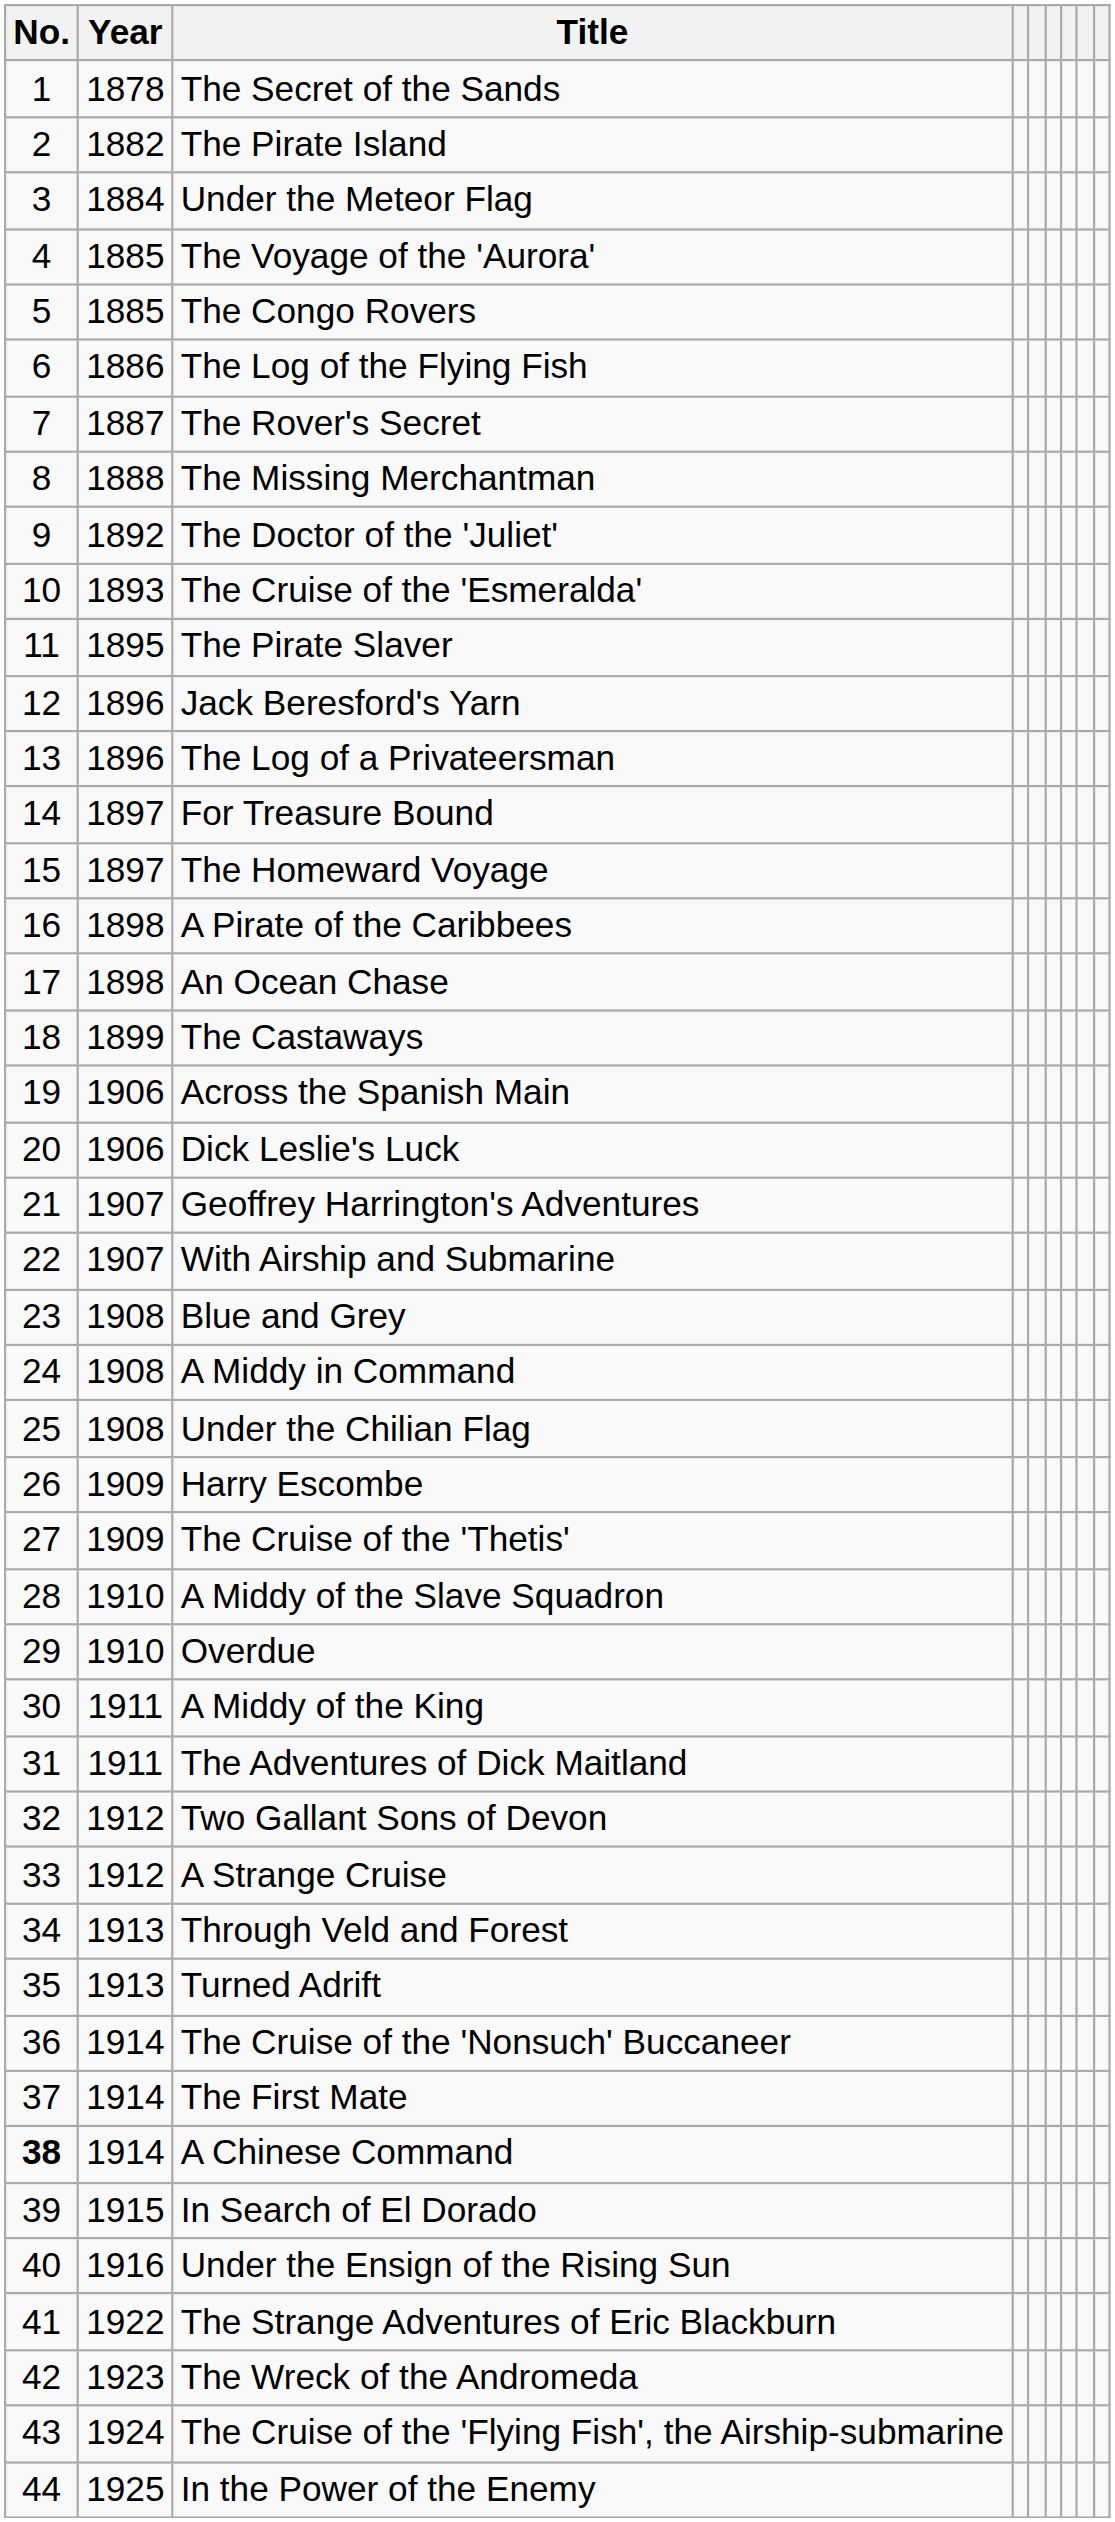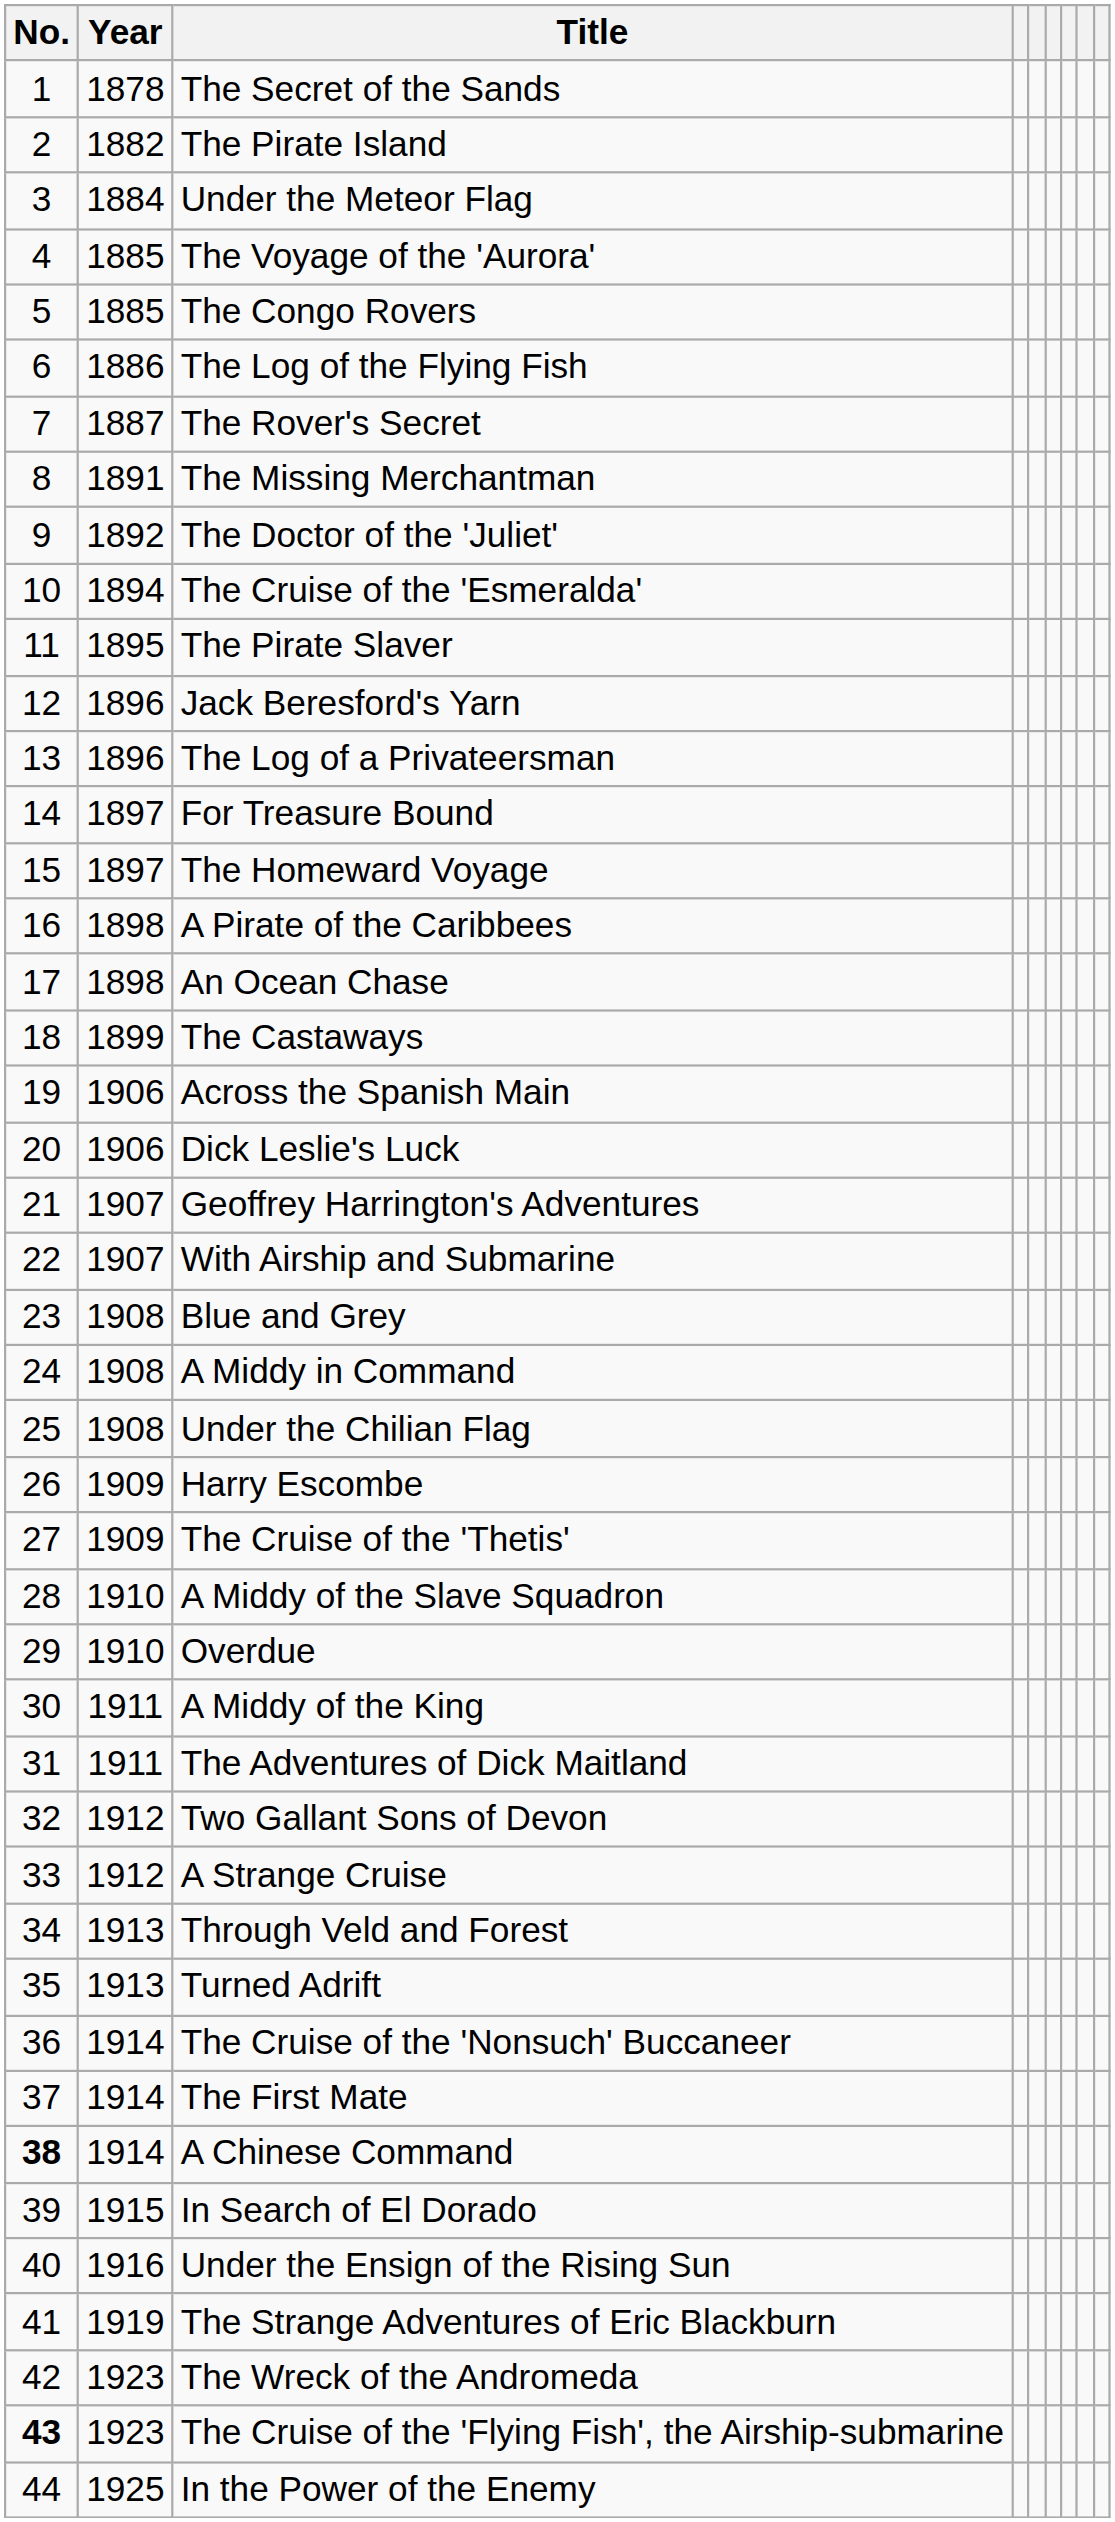 <table class="wikitable sortable">
 <tr>
 <th Style="vertical-align: bottom;">No.</th>
 <th Style="vertical-align: bottom;">Year</th>
 <th Style="vertical-align: bottom;">Title</th>
 <th></th>
 <th></th>
 <th></th>
 <th></th>
 <th></th>
 <th></th>
 </tr>
 <tr>
 <td style="text-align: center;">1</td>
 <td style="text-align: center;">1878</td>
 <td>The Secret of the Sands</td>
 <td></td>
 <td></td>
 <td></td>
 <td></td>
 <td></td>
 <td></td>
 </tr>
 <tr>
 <td style="text-align: center;">2</td>
 <td style="text-align: center;">1882</td>
 <td>The Pirate Island</td>
 <td></td>
 <td></td>
 <td></td>
 <td></td>
 <td></td>
 <td></td>
 </tr>
 <tr>
 <td style="text-align: center;">3</td>
 <td style="text-align: center;">1884</td>
 <td>Under the Meteor Flag</td>
 <td></td>
 <td></td>
 <td></td>
 <td></td>
 <td></td>
 <td></td>
 </tr>
 <tr>
 <td style="text-align: center;">4</td>
 <td style="text-align: center;">1885</td>
 <td>The Voyage of the 'Aurora'</td>
 <td></td>
 <td></td>
 <td></td>
 <td></td>
 <td></td>
 <td></td>
 </tr>
 <tr>
 <td style="text-align: center;">5</td>
 <td style="text-align: center;">1885</td>
 <td>The Congo Rovers</td>
 <td></td>
 <td></td>
 <td></td>
 <td></td>
 <td></td>
 <td></td>
 </tr>
 <tr>
 <td style="text-align: center;">6</td>
 <td style="text-align: center;">1886</td>
 <td>The Log of the Flying Fish</td>
 <td></td>
 <td></td>
 <td></td>
 <td></td>
 <td></td>
 <td></td>
 </tr>
 <tr>
 <td style="text-align: center;">7</td>
 <td style="text-align: center;">1887</td>
 <td>The Rover's Secret</td>
 <td></td>
 <td></td>
 <td></td>
 <td></td>
 <td></td>
 <td></td>
 </tr>
 <tr>
 <td style="text-align: center;">8</td>
-<td style="text-align: center;">1888</td>
+<td style="text-align: center;">1891</td>
 <td>The Missing Merchantman</td>
 <td></td>
 <td></td>
 <td></td>
 <td></td>
 <td></td>
 <td></td>
 </tr>
 <tr>
 <td style="text-align: center;">9</td>
 <td style="text-align: center;">1892</td>
 <td>The Doctor of the 'Juliet'</td>
 <td></td>
 <td></td>
 <td></td>
 <td></td>
 <td></td>
 <td></td>
 </tr>
 <tr>
 <td style="text-align: center;">10</td>
-<td style="text-align: center;">1893</td>
+<td style="text-align: center;">1894</td>
 <td>The Cruise of the 'Esmeralda'</td>
 <td></td>
 <td></td>
 <td></td>
 <td></td>
 <td></td>
 <td></td>
 </tr>
 <tr>
 <td style="text-align: center;">11</td>
 <td style="text-align: center;">1895</td>
 <td>The Pirate Slaver</td>
 <td></td>
 <td></td>
 <td></td>
 <td></td>
 <td></td>
 <td></td>
 </tr>
 <tr>
 <td style="text-align: center;">12</td>
 <td style="text-align: center;">1896</td>
 <td>Jack Beresford's Yarn </td>
 <td></td>
 <td></td>
 <td></td>
 <td></td>
 <td></td>
 <td></td>
 </tr>
 <tr>
 <td style="text-align: center;">13</td>
 <td style="text-align: center;">1896</td>
 <td>The Log of a Privateersman</td>
 <td></td>
 <td></td>
 <td></td>
 <td></td>
 <td></td>
 <td></td>
 </tr>
 <tr>
 <td style="text-align: center;">14</td>
 <td style="text-align: center;">1897</td>
 <td>For Treasure Bound</td>
 <td></td>
 <td></td>
 <td></td>
 <td></td>
 <td></td>
 <td></td>
 </tr>
 <tr>
 <td style="text-align: center;">15</td>
 <td style="text-align: center;">1897</td>
 <td>The Homeward Voyage</td>
 <td></td>
 <td></td>
 <td></td>
 <td></td>
 <td></td>
 <td></td>
 </tr>
 <tr>
 <td style="text-align: center;">16</td>
 <td style="text-align: center;">1898</td>
 <td>A Pirate of the Caribbees</td>
 <td></td>
 <td></td>
 <td></td>
 <td></td>
 <td></td>
 <td></td>
 </tr>
 <tr>
 <td style="text-align: center;">17</td>
 <td style="text-align: center;">1898</td>
 <td>An Ocean Chase</td>
 <td></td>
 <td></td>
 <td></td>
 <td></td>
 <td></td>
 <td></td>
 </tr>
 <tr>
 <td style="text-align: center;">18</td>
 <td style="text-align: center;">1899</td>
 <td>The Castaways</td>
 <td></td>
 <td></td>
 <td></td>
 <td></td>
 <td></td>
 <td></td>
 </tr>
 <tr>
 <td style="text-align: center;">19</td>
 <td style="text-align: center;">1906</td>
 <td>Across the Spanish Main</td>
 <td></td>
 <td></td>
 <td></td>
 <td></td>
 <td></td>
 <td></td>
 </tr>
 <tr>
 <td style="text-align: center;">20</td>
 <td style="text-align: center;">1906</td>
 <td>Dick Leslie's Luck</td>
 <td></td>
 <td></td>
 <td></td>
 <td></td>
 <td></td>
 <td></td>
 </tr>
 <tr>
 <td style="text-align: center;">21</td>
 <td style="text-align: center;">1907</td>
 <td>Geoffrey Harrington's Adventures</td>
 <td></td>
 <td></td>
 <td></td>
 <td></td>
 <td></td>
 <td></td>
 </tr>
 <tr>
 <td style="text-align: center;">22</td>
 <td style="text-align: center;">1907</td>
 <td>With Airship and Submarine</td>
 <td></td>
 <td></td>
 <td></td>
 <td></td>
 <td></td>
 <td></td>
 </tr>
 <tr>
 <td style="text-align: center;">23</td>
 <td style="text-align: center;">1908</td>
 <td>Blue and Grey</td>
 <td></td>
 <td></td>
 <td></td>
 <td></td>
 <td></td>
 <td></td>
 </tr>
 <tr>
 <td style="text-align: center;">24</td>
 <td style="text-align: center;">1908</td>
 <td>A Middy in Command</td>
 <td></td>
 <td></td>
 <td></td>
 <td></td>
 <td></td>
 <td></td>
 </tr>
 <tr>
 <td style="text-align: center;">25</td>
 <td style="text-align: center;">1908</td>
 <td>Under the Chilian Flag</td>
 <td></td>
 <td></td>
 <td></td>
 <td></td>
 <td></td>
 <td></td>
 </tr>
 <tr>
 <td style="text-align: center;">26</td>
 <td style="text-align: center;">1909</td>
 <td>Harry Escombe</td>
 <td></td>
 <td></td>
 <td></td>
 <td></td>
 <td></td>
 <td></td>
 </tr>
 <tr>
 <td style="text-align: center;">27</td>
 <td style="text-align: center;">1909</td>
 <td>The Cruise of the 'Thetis'</td>
 <td></td>
 <td></td>
 <td></td>
 <td></td>
 <td></td>
 <td></td>
 </tr>
 <tr>
 <td style="text-align: center;">28</td>
 <td style="text-align: center;">1910</td>
 <td>A Middy of the Slave Squadron</td>
 <td></td>
 <td></td>
 <td></td>
 <td></td>
 <td></td>
 <td></td>
 </tr>
 <tr>
 <td style="text-align: center;">29</td>
 <td style="text-align: center;">1910</td>
 <td>Overdue</td>
 <td></td>
 <td></td>
 <td></td>
 <td></td>
 <td></td>
 <td></td>
 </tr>
 <tr>
 <td style="text-align: center;">30</td>
 <td style="text-align: center;">1911</td>
 <td>A Middy of the King</td>
 <td></td>
 <td></td>
 <td></td>
 <td></td>
 <td></td>
 <td></td>
 </tr>
 <tr>
 <td style="text-align: center;">31</td>
 <td style="text-align: center;">1911</td>
 <td>The Adventures of Dick Maitland</td>
 <td></td>
 <td></td>
 <td></td>
 <td></td>
 <td></td>
 <td></td>
 </tr>
 <tr>
 <td style="text-align: center;">32</td>
 <td style="text-align: center;">1912</td>
 <td>Two Gallant Sons of Devon</td>
 <td></td>
 <td></td>
 <td></td>
 <td></td>
 <td></td>
 <td></td>
 </tr>
 <tr>
 <td style="text-align: center;">33</td>
 <td style="text-align: center;">1912</td>
 <td>A Strange Cruise</td>
 <td></td>
 <td></td>
 <td></td>
 <td></td>
 <td></td>
 <td></td>
 </tr>
 <tr>
 <td style="text-align: center;">34</td>
 <td style="text-align: center;">1913</td>
 <td>Through Veld and Forest</td>
 <td></td>
 <td></td>
 <td></td>
 <td></td>
 <td></td>
 <td></td>
 </tr>
 <tr>
 <td style="text-align: center;">35</td>
 <td style="text-align: center;">1913</td>
 <td>Turned Adrift</td>
 <td></td>
 <td></td>
 <td></td>
 <td></td>
 <td></td>
 <td></td>
 </tr>
 <tr>
 <td style="text-align: center;">36</td>
 <td style="text-align: center;">1914</td>
 <td>The Cruise of the 'Nonsuch' Buccaneer</td>
 <td></td>
 <td></td>
 <td></td>
 <td></td>
 <td></td>
 <td></td>
 </tr>
 <tr>
 <td style="text-align: center;">37</td>
 <td style="text-align: center;">1914</td>
 <td>The First Mate</td>
 <td></td>
 <td></td>
 <td></td>
 <td></td>
 <td></td>
 <td></td>
 </tr>
 <tr>
 <td style="text-align: center;"><strong>38</strong></td>
 <td style="text-align: center;">1914</td>
 <td>A Chinese Command</td>
 <td></td>
 <td></td>
 <td></td>
 <td></td>
 <td></td>
 <td></td>
 </tr>
 <tr>
 <td style="text-align: center;">39</td>
 <td style="text-align: center;">1915</td>
 <td>In Search of El Dorado</td>
 <td></td>
 <td></td>
 <td></td>
 <td></td>
 <td></td>
 <td></td>
 </tr>
 <tr>
 <td style="text-align: center;">40</td>
 <td style="text-align: center;">1916</td>
 <td>Under the Ensign of the Rising Sun</td>
 <td></td>
 <td></td>
 <td></td>
 <td></td>
 <td></td>
 <td></td>
 </tr>
 <tr>
 <td style="text-align: center;">41</td>
-<td style="text-align: center;">1922</td>
+<td style="text-align: center;">1919</td>
 <td>The Strange Adventures of Eric Blackburn</td>
 <td></td>
 <td></td>
 <td></td>
 <td></td>
 <td></td>
 <td></td>
 </tr>
 <tr>
 <td style="text-align: center;">42</td>
 <td style="text-align: center;">1923</td>
 <td>The Wreck of the Andromeda</td>
 <td></td>
 <td></td>
 <td></td>
 <td></td>
 <td></td>
 <td></td>
 </tr>
 <tr>
-<td style="text-align: center;">43</td>
-<td style="text-align: center;">1924</td>
+<td style="text-align: center;"><strong>43</strong></td>
+<td style="text-align: center;">1923</td>
 <td>The Cruise of the 'Flying Fish', the Airship-submarine</td>
 <td></td>
 <td></td>
 <td></td>
 <td></td>
 <td></td>
 <td></td>
 </tr>
 <tr>
 <td style="text-align: center;">44</td>
 <td style="text-align: center;">1925</td>
 <td>In the Power of the Enemy</td>
 <td></td>
 <td></td>
 <td></td>
 <td></td>
 <td></td>
 <td></td>
 </tr>
 </table>
